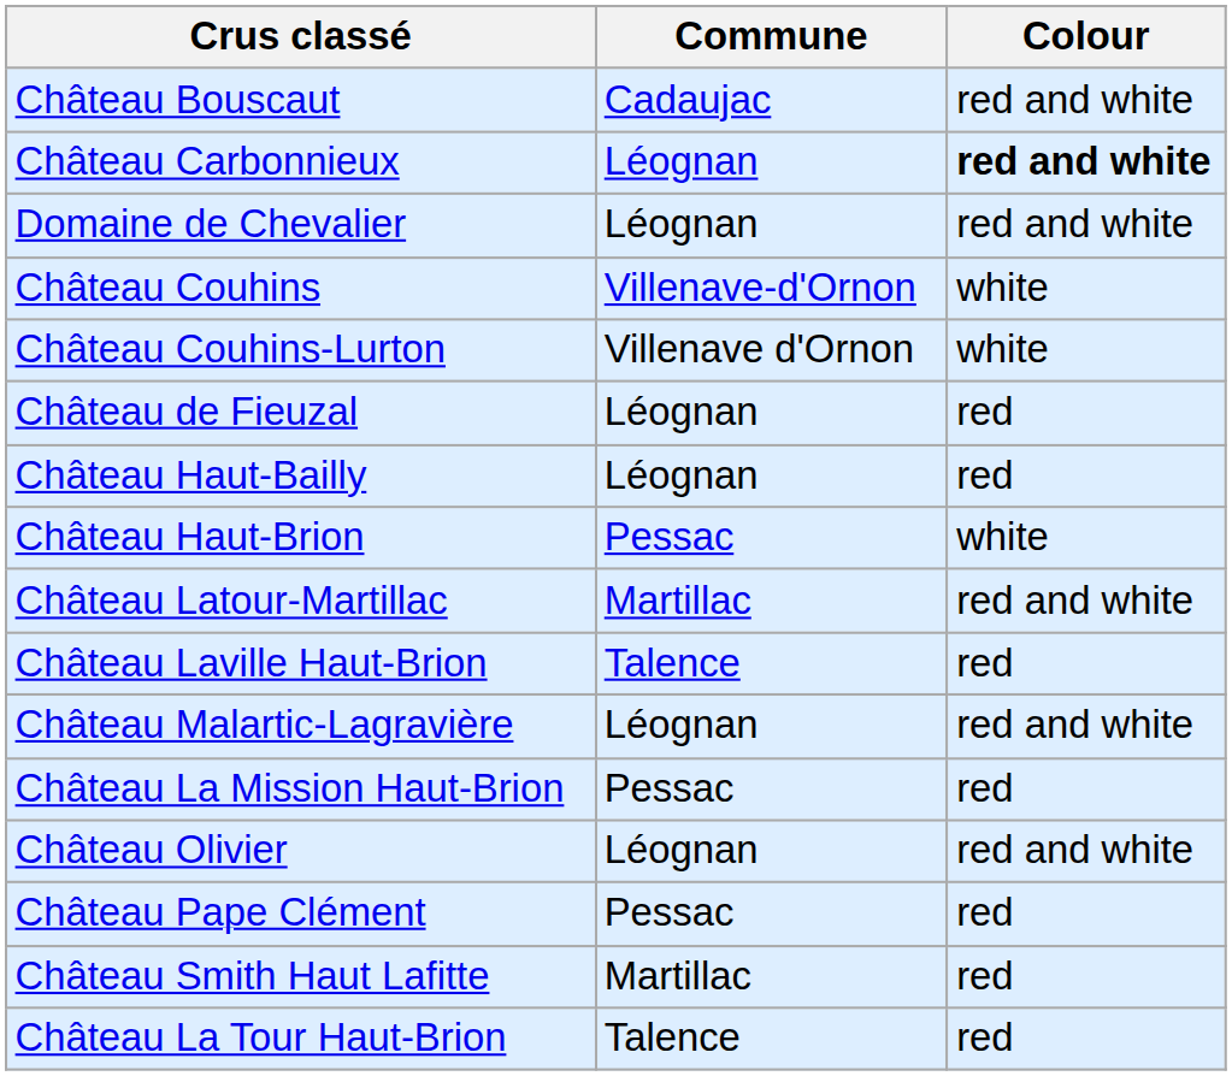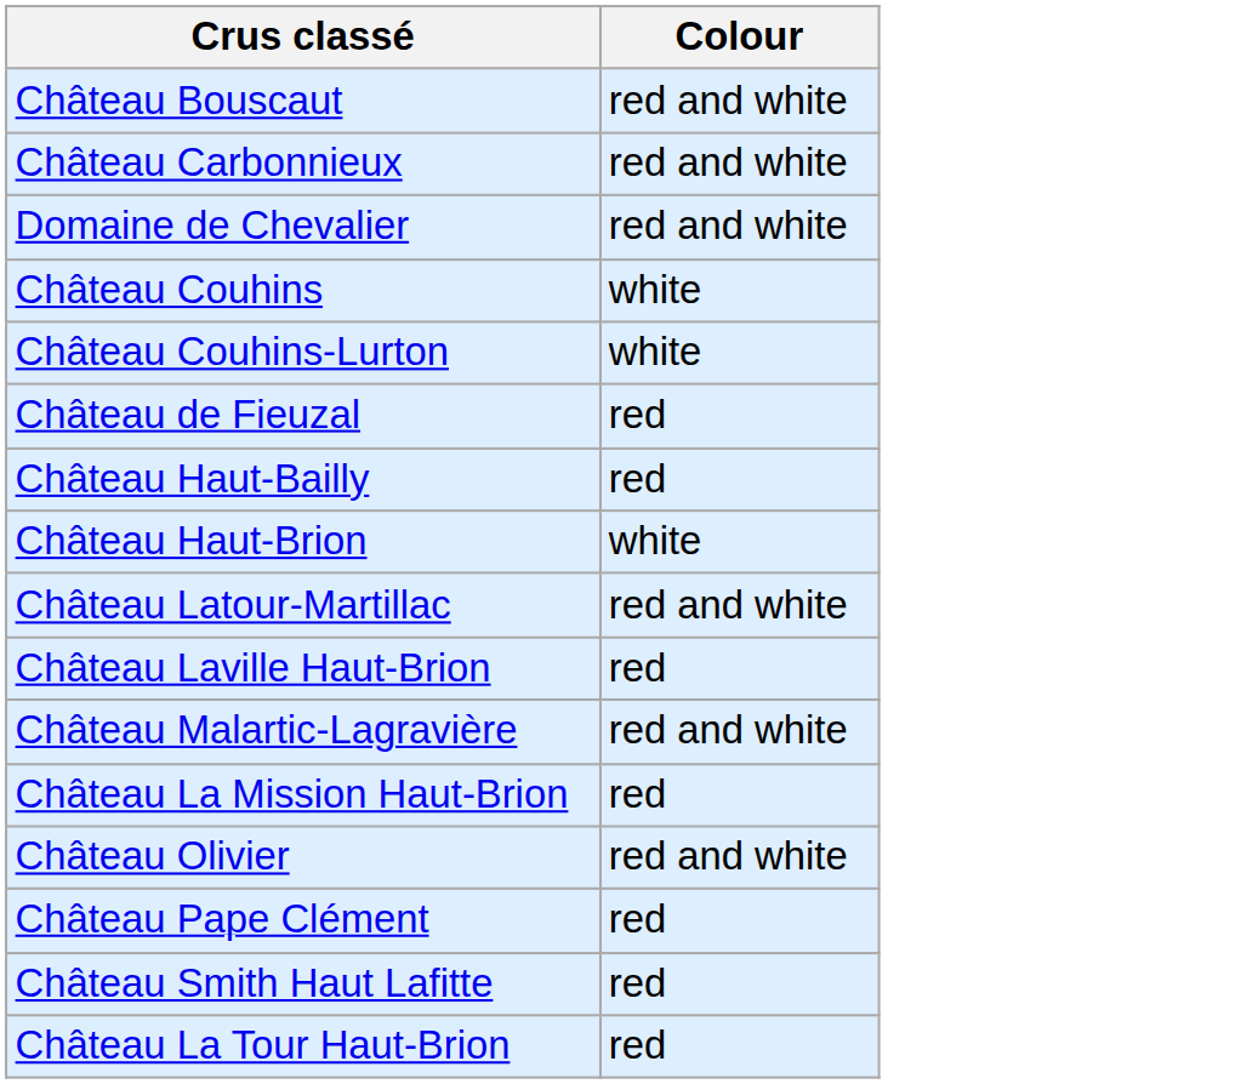 <table class="wikitable sortable">
 <tr>
 <th>Crus classé</th>
-<th>Commune</th>
 <th>Colour</th>
 </tr>
 <tr ---- bgcolor="#DDEEFF">
 <td><a href='#'>Château Bouscaut</a></td>
-<td><a href='#'>Cadaujac</a></td>
 <td>red and white  </td>
 </tr>
 <tr ---- bgcolor="#DDEEFF">
 <td><a href='#'>Château Carbonnieux</a></td>
-<td><a href='#'>Léognan</a></td>
-<td><strong>red and white</strong></td>
+<td>red and white</td>
 </tr>
 <tr ---- bgcolor="#DDEEFF">
 <td><a href='#'>Domaine de Chevalier</a></td>
-<td>Léognan</td>
 <td>red and white</td>
 </tr>
 <tr ---- bgcolor="#DDEEFF">
 <td><a href='#'>Château Couhins</a></td>
-<td><a href='#'>Villenave-d'Ornon</a>  </td>
 <td>white</td>
 </tr>
 <tr ---- bgcolor="#DDEEFF">
 <td><a href='#'>Château Couhins-Lurton</a></td>
-<td>Villenave d'Ornon</td>
 <td>white</td>
 </tr>
 <tr ---- bgcolor="#DDEEFF">
 <td><a href='#'>Château de Fieuzal</a></td>
-<td>Léognan</td>
 <td>red</td>
 </tr>
 <tr ---- bgcolor="#DDEEFF">
 <td><a href='#'>Château Haut-Bailly</a></td>
-<td>Léognan</td>
 <td>red</td>
 </tr>
 <tr ---- bgcolor="#DDEEFF">
 <td><a href='#'>Château Haut-Brion</a><small></small></td>
-<td><a href='#'>Pessac</a></td>
 <td>white</td>
 </tr>
 <tr ---- bgcolor="#DDEEFF">
 <td><a href='#'>Château Latour-Martillac</a></td>
-<td><a href='#'>Martillac</a></td>
 <td>red and white</td>
 </tr>
 <tr ---- bgcolor="#DDEEFF">
 <td><a href='#'>Château Laville Haut-Brion</a></td>
-<td><a href='#'>Talence</a></td>
 <td>red</td>
 </tr>
 <tr ---- bgcolor="#DDEEFF">
 <td><a href='#'>Château Malartic-Lagravière</a></td>
-<td>Léognan</td>
 <td>red and white</td>
 </tr>
 <tr ---- bgcolor="#DDEEFF">
 <td><a href='#'>Château La Mission Haut-Brion</a>  </td>
-<td>Pessac</td>
 <td>red</td>
 </tr>
 <tr ---- bgcolor="#DDEEFF">
 <td><a href='#'>Château Olivier</a></td>
-<td>Léognan</td>
 <td>red and white</td>
 </tr>
 <tr ---- bgcolor="#DDEEFF">
 <td><a href='#'>Château Pape Clément</a></td>
-<td>Pessac</td>
 <td>red</td>
 </tr>
 <tr ---- bgcolor="#DDEEFF">
 <td><a href='#'>Château Smith Haut Lafitte</a></td>
-<td>Martillac</td>
 <td>red</td>
 </tr>
 <tr ---- bgcolor="#DDEEFF">
 <td><a href='#'>Château La Tour Haut-Brion</a><small></small></td>
-<td>Talence</td>
 <td>red</td>
 </tr>
 </table>
